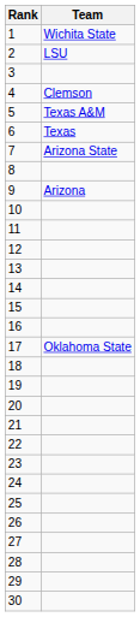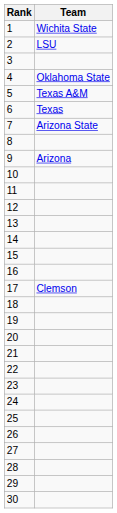 <table class=wikitable>
 <tr>
 <th>Rank</th>
 <th>Team</th>
 </tr>
 <tr>
 <td>1</td>
 <td><a href='#'>Wichita State</a></td>
 </tr>
 <tr>
 <td>2</td>
 <td><a href='#'>LSU</a></td>
 </tr>
 <tr>
 <td>3</td>
 <td></td>
 </tr>
 <tr>
 <td>4</td>
-<td><a href='#'>Clemson</a></td>
+<td><a href='#'>Oklahoma State</a></td>
 </tr>
 <tr>
 <td>5</td>
 <td><a href='#'>Texas A&M</a></td>
 </tr>
 <tr>
 <td>6</td>
 <td><a href='#'>Texas</a></td>
 </tr>
 <tr>
 <td>7</td>
 <td><a href='#'>Arizona State</a></td>
 </tr>
 <tr>
 <td>8</td>
 <td></td>
 </tr>
 <tr>
 <td>9</td>
 <td><a href='#'>Arizona</a></td>
 </tr>
 <tr>
 <td>10</td>
 <td></td>
 </tr>
 <tr>
 <td>11</td>
 <td></td>
 </tr>
 <tr>
 <td>12</td>
 <td></td>
 </tr>
 <tr>
 <td>13</td>
 <td></td>
 </tr>
 <tr>
 <td>14</td>
 <td></td>
 </tr>
 <tr>
 <td>15</td>
 <td></td>
 </tr>
 <tr>
 <td>16</td>
 <td></td>
 </tr>
 <tr>
 <td>17</td>
-<td><a href='#'>Oklahoma State</a></td>
+<td><a href='#'>Clemson</a></td>
 </tr>
 <tr>
 <td>18</td>
 <td></td>
 </tr>
 <tr>
 <td>19</td>
 <td></td>
 </tr>
 <tr>
 <td>20</td>
 <td></td>
 </tr>
 <tr>
 <td>21</td>
 <td></td>
 </tr>
 <tr>
 <td>22</td>
 <td></td>
 </tr>
 <tr>
 <td>23</td>
 <td></td>
 </tr>
 <tr>
 <td>24</td>
 <td></td>
 </tr>
 <tr>
 <td>25</td>
 <td></td>
 </tr>
 <tr>
 <td>26</td>
 <td></td>
 </tr>
 <tr>
 <td>27</td>
 <td></td>
 </tr>
 <tr>
 <td>28</td>
 <td></td>
 </tr>
 <tr>
 <td>29</td>
 <td></td>
 </tr>
 <tr>
 <td>30</td>
 <td></td>
 </tr>
 </table>
